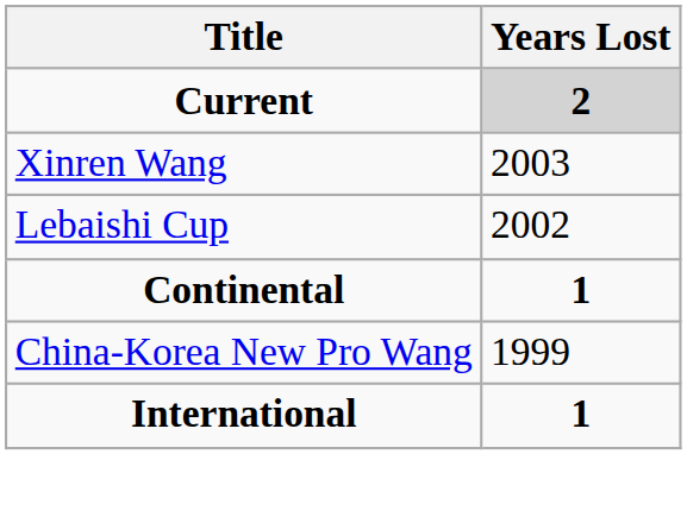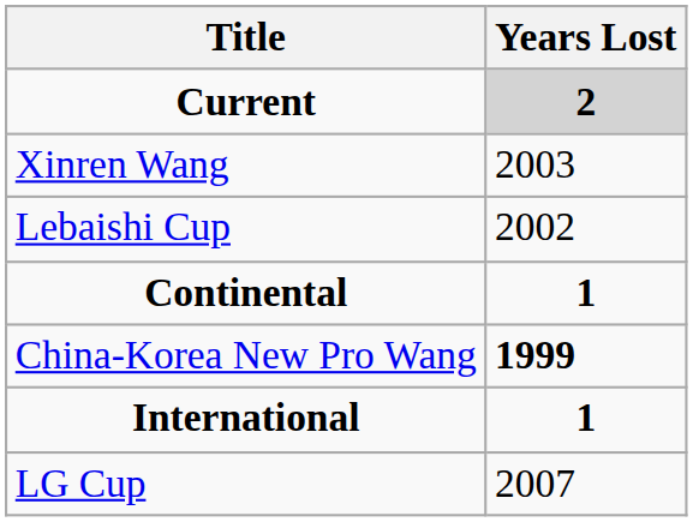 <table class="wikitable">
 <tr>
 <th>Title</th>
 <th>Years Lost</th>
 </tr>
 <tr>
 <td align="center"><strong>Current</strong></td>
 <td align="center" style="background: lightgrey;"><strong>2</strong></td>
 </tr>
 <tr>
 <td> <a href='#'>Xinren Wang</a></td>
 <td>2003</td>
 </tr>
 <tr>
 <td> <a href='#'>Lebaishi Cup</a></td>
 <td>2002</td>
 </tr>
 <tr>
 <td align="center"><strong>Continental</strong></td>
 <td align="center"><strong>1</strong></td>
 </tr>
 <tr>
 <td>  <a href='#'>China-Korea New Pro Wang</a></td>
-<td>1999</td>
+<td><strong>1999</strong></td>
 </tr>
 <tr>
 <td align="center"><strong>International</strong></td>
 <td align="center"><strong>1</strong></td>
 </tr>
+<tr>
+<td>    <a href='#'>LG Cup</a></td>
+<td>2007</td>
+</tr>
 </table>
